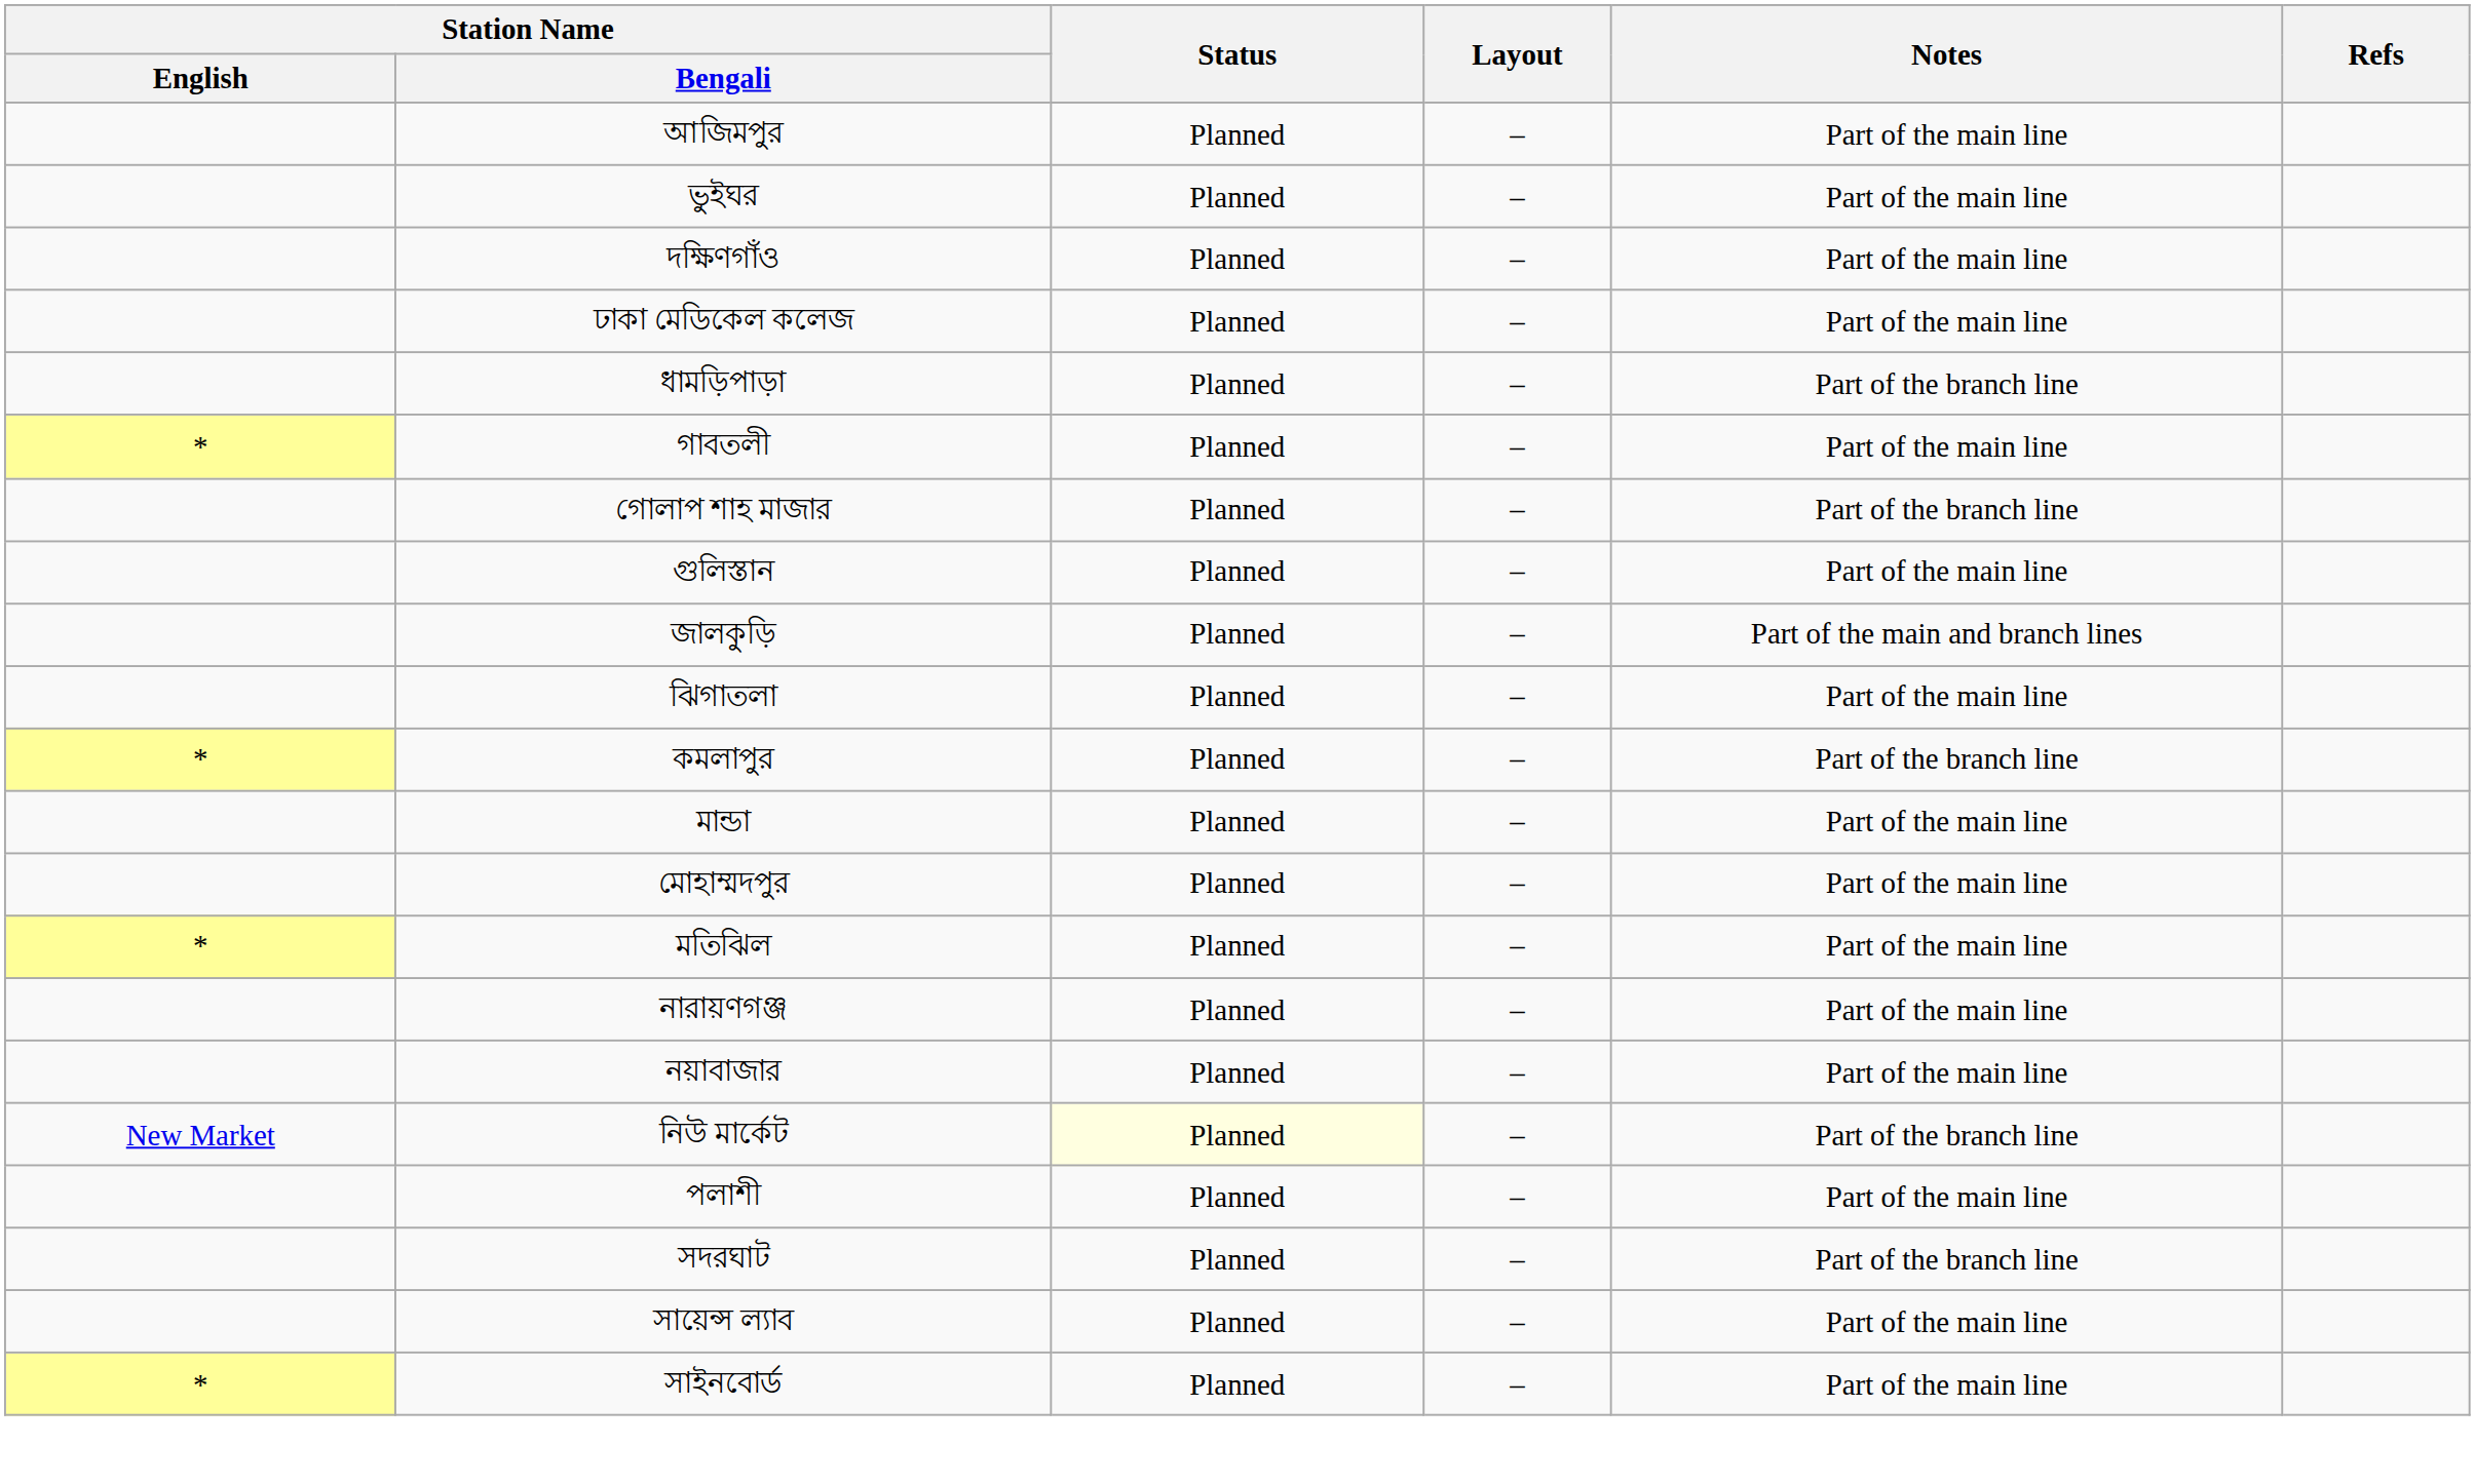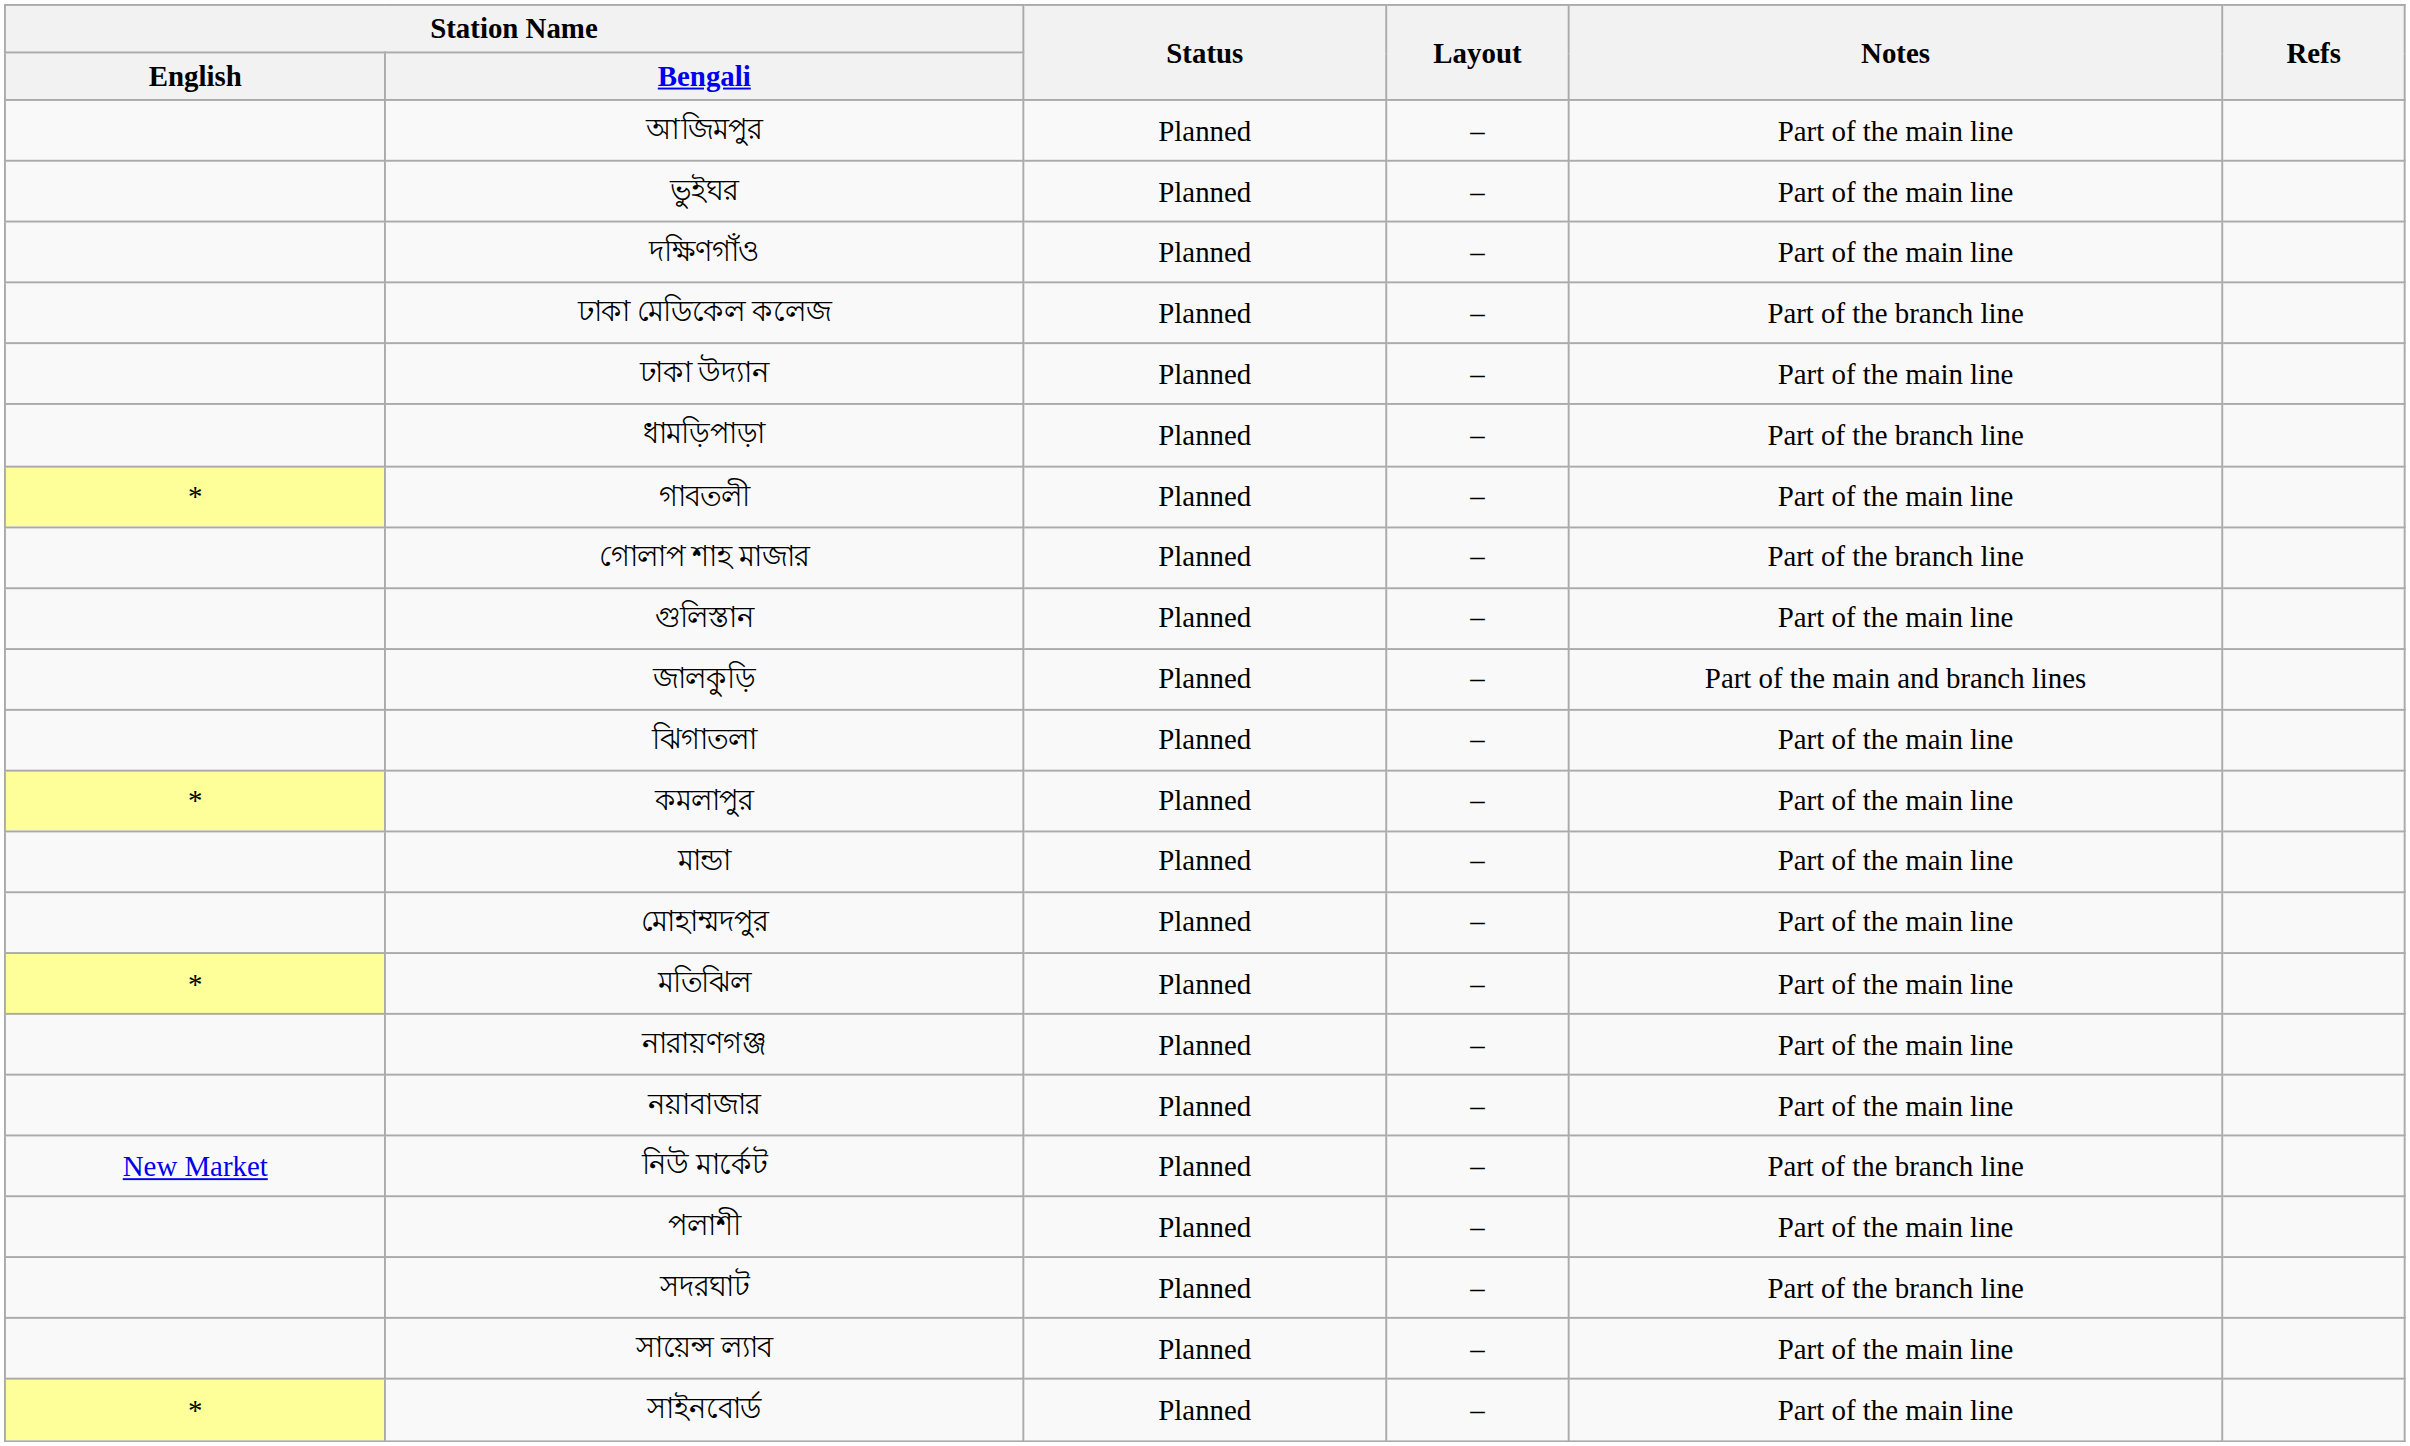 <table class="wikitable sortable" width="100%" style="font-size:95%;">
 <tr>
 <th colspan="2" width="28%">Station Name</th>
 <th rowspan="2" width="10%">Status</th>
 <th rowspan="2" width="5%">Layout</th>
 <th rowspan="2" width="18%">Notes</th>
 <th rowspan="2" width="5%">Refs</th>
 </tr>
 <tr>
 <th>English</th>
 <th><a href='#'>Bengali</a></th>
 </tr>
 <tr>
 <td align="center"></td>
 <td align="center">আজিমপুর</td>
 <td align="center">Planned</td>
 <td align="center">–</td>
 <td align="center">Part of the main line</td>
 <td></td>
 </tr>
 <tr>
 <td align="center"></td>
 <td align="center">ভুইঘর</td>
 <td align="center">Planned</td>
 <td align="center">–</td>
 <td align="center">Part of the main line</td>
 <td></td>
 </tr>
 <tr>
 <td align="center"></td>
 <td align="center">দক্ষিণগাঁও</td>
 <td align="center">Planned</td>
 <td align="center">–</td>
 <td align="center">Part of the main line</td>
 <td></td>
 </tr>
 <tr>
 <td align="center"></td>
 <td align="center">ঢাকা মেডিকেল কলেজ</td>
+<td align="center">Planned</td>
+<td align="center">–</td>
+<td align="center">Part of the branch line</td>
+<td></td>
+</tr>
+<tr>
+<td align="center"></td>
+<td align="center">ঢাকা উদ্যান</td>
 <td align="center">Planned</td>
 <td align="center">–</td>
 <td align="center">Part of the main line</td>
 <td></td>
 </tr>
 <tr>
 <td align="center"></td>
 <td align="center">ধামড়িপাড়া</td>
 <td align="center">Planned</td>
 <td align="center">–</td>
 <td align="center">Part of the branch line</td>
 <td></td>
 </tr>
 <tr>
 <td style="background-color:#FFFF99" align="center"> *</td>
 <td align="center">গাবতলী</td>
 <td align="center">Planned</td>
 <td align="center">–</td>
 <td align="center">Part of the main line</td>
 <td></td>
 </tr>
 <tr>
 <td align="center"></td>
 <td align="center">গোলাপ শাহ মাজার</td>
 <td align="center">Planned</td>
 <td align="center">–</td>
 <td align="center">Part of the branch line</td>
 <td></td>
 </tr>
 <tr>
 <td align="center"></td>
 <td align="center">গুলিস্তান</td>
 <td align="center">Planned</td>
 <td align="center">–</td>
 <td align="center">Part of the main line</td>
 <td></td>
 </tr>
 <tr>
 <td align="center"></td>
 <td align="center">জালকুড়ি</td>
 <td align="center">Planned</td>
 <td align="center">–</td>
 <td align="center">Part of the main and branch lines</td>
 <td></td>
 </tr>
 <tr>
 <td align="center"></td>
 <td align="center">ঝিগাতলা</td>
 <td align="center">Planned</td>
 <td align="center">–</td>
 <td align="center">Part of the main line</td>
 <td></td>
 </tr>
 <tr>
 <td style="background-color:#FFFF99" align="center"> *</td>
 <td align="center">কমলাপুর</td>
 <td align="center">Planned</td>
 <td align="center">–</td>
-<td align="center">Part of the branch line</td>
+<td align="center">Part of the main line</td>
 <td></td>
 </tr>
 <tr>
 <td align="center"></td>
 <td align="center">মান্ডা</td>
 <td align="center">Planned</td>
 <td align="center">–</td>
 <td align="center">Part of the main line</td>
 <td></td>
 </tr>
 <tr>
 <td align="center"></td>
 <td align="center">মোহাম্মদপুর</td>
 <td align="center">Planned</td>
 <td align="center">–</td>
 <td align="center">Part of the main line</td>
 <td></td>
 </tr>
 <tr>
 <td style="background-color:#FFFF99" align="center"> *</td>
 <td align="center">মতিঝিল</td>
 <td align="center">Planned</td>
 <td align="center">–</td>
 <td align="center">Part of the main line</td>
 <td></td>
 </tr>
 <tr>
 <td align="center"></td>
 <td align="center">নারায়ণগঞ্জ</td>
 <td align="center">Planned</td>
 <td align="center">–</td>
 <td align="center">Part of the main line</td>
 <td></td>
 </tr>
 <tr>
 <td align="center"></td>
 <td align="center">নয়াবাজার</td>
 <td align="center">Planned</td>
 <td align="center">–</td>
 <td align="center">Part of the main line</td>
 <td></td>
 </tr>
 <tr>
 <td align="center"><a href='#'>New Market</a></td>
 <td align="center">নিউ মার্কেট</td>
-<td align="center" style="background: lightyellow;">Planned</td>
+<td align="center">Planned</td>
 <td align="center">–</td>
 <td align="center">Part of the branch line</td>
 <td></td>
 </tr>
 <tr>
 <td align="center"></td>
 <td align="center">পলাশী</td>
 <td align="center">Planned</td>
 <td align="center">–</td>
 <td align="center">Part of the main line</td>
 <td></td>
 </tr>
 <tr>
 <td align="center"></td>
 <td align="center">সদরঘাট</td>
 <td align="center">Planned</td>
 <td align="center">–</td>
 <td align="center">Part of the branch line</td>
 <td></td>
 </tr>
 <tr>
 <td align="center"></td>
 <td align="center">সায়েন্স ল্যাব</td>
 <td align="center">Planned</td>
 <td align="center">–</td>
 <td align="center">Part of the main line</td>
 <td></td>
 </tr>
 <tr>
 <td style="background-color:#FFFF99" align="center"> *</td>
 <td align="center">সাইনবোর্ড</td>
 <td align="center">Planned</td>
 <td align="center">–</td>
 <td align="center">Part of the main line</td>
 <td></td>
 </tr>
 </table>
